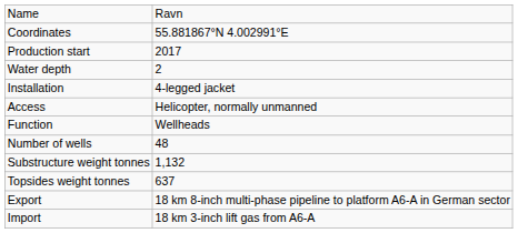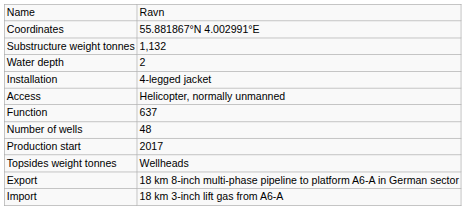 <table class="wikitable">
 <tr>
 <td>Name</td>
 <td>Ravn</td>
 </tr>
 <tr>
 <td>Coordinates</td>
 <td>55.881867°N 4.002991°E</td>
 </tr>
 <tr>
-<td>Production start</td>
-<td>2017</td>
+<td>Substructure weight tonnes</td>
+<td>1,132</td>
 </tr>
 <tr>
 <td>Water depth</td>
 <td>2</td>
 </tr>
 <tr>
 <td>Installation</td>
 <td>4-legged jacket</td>
 </tr>
 <tr>
 <td>Access</td>
 <td>Helicopter, normally unmanned</td>
 </tr>
 <tr>
 <td>Function</td>
-<td>Wellheads</td>
+<td>637</td>
 </tr>
 <tr>
 <td>Number of wells</td>
 <td>48</td>
 </tr>
 <tr>
-<td>Substructure weight tonnes</td>
-<td>1,132</td>
+<td>Production start</td>
+<td>2017</td>
 </tr>
 <tr>
 <td>Topsides weight tonnes</td>
-<td>637</td>
+<td>Wellheads</td>
 </tr>
 <tr>
 <td>Export</td>
 <td>18 km 8-inch multi-phase pipeline to  platform A6-A in German sector</td>
 </tr>
 <tr>
 <td>Import</td>
 <td>18 km 3-inch lift gas from A6-A</td>
 </tr>
 </table>
